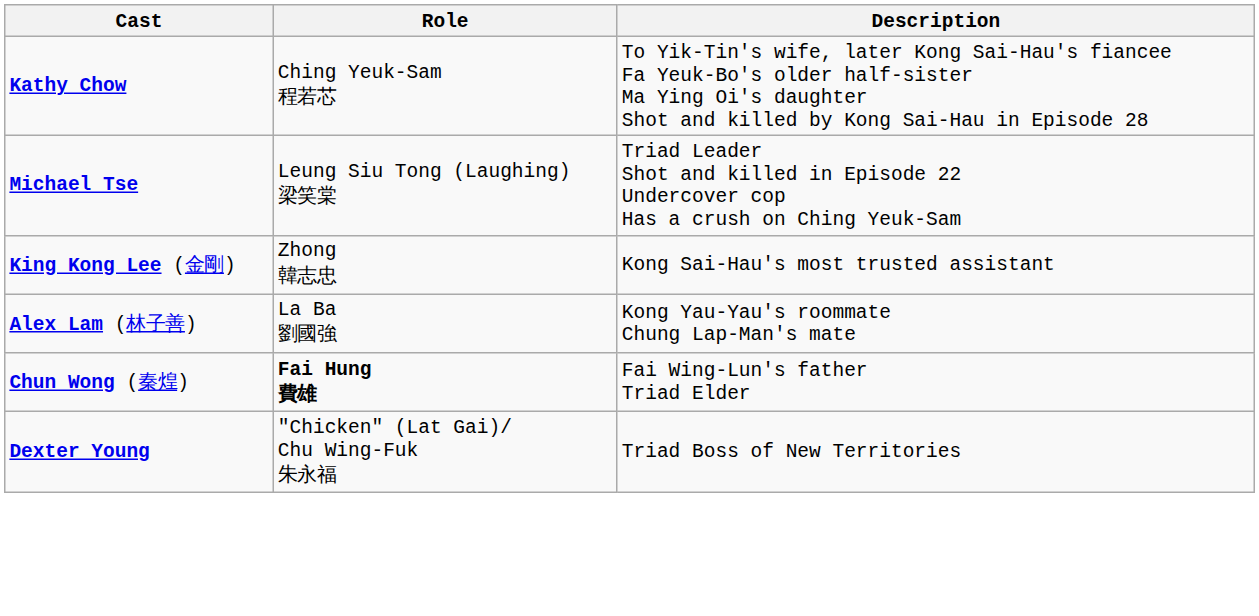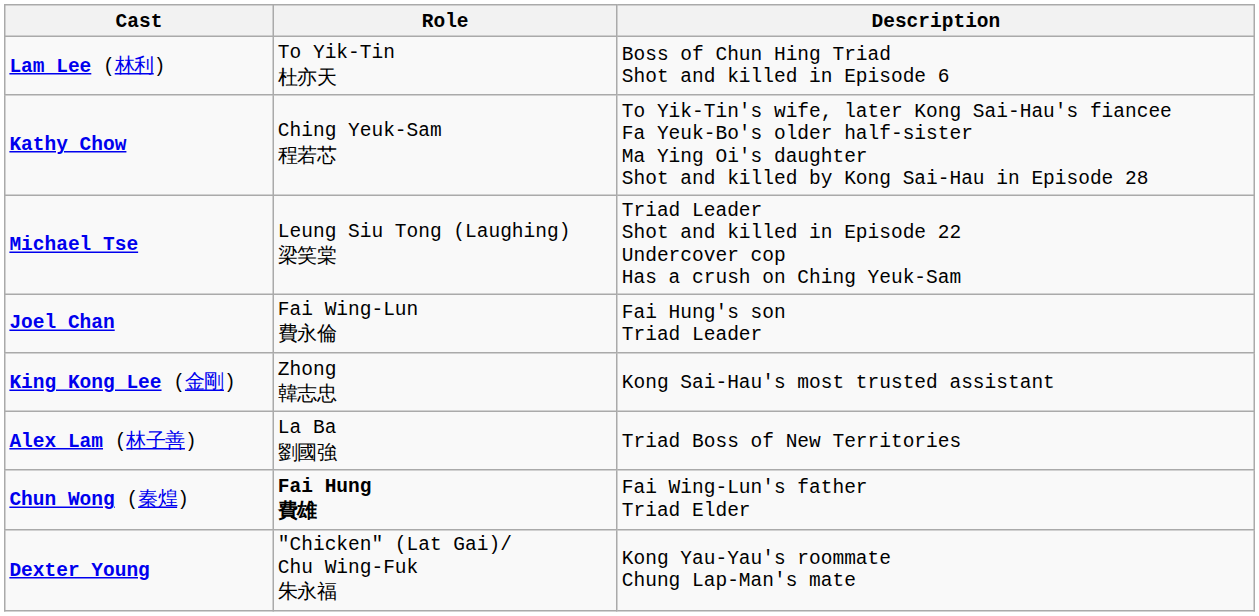 <table class="wikitable" width="66%">
 <tr>
 <th>Cast</th>
 <th>Role</th>
 <th>Description</th>
+</tr>
+<tr>
+<td><strong><a href='#'>Lam Lee</a></strong> (<a href='#'>林利</a>)</td>
+<td>To Yik-Tin<br>杜亦天</td>
+<td>Boss of Chun Hing Triad<br>Shot and killed in Episode 6</td>
 </tr>
 <tr>
 <td><strong><a href='#'>Kathy Chow</a></strong></td>
 <td>Ching Yeuk-Sam<br>程若芯</td>
 <td>To Yik-Tin's wife, later Kong Sai-Hau's fiancee<br>Fa Yeuk-Bo's older half-sister<br>Ma Ying Oi's daughter<br>Shot and killed by Kong Sai-Hau in Episode 28</td>
 </tr>
 <tr>
 <td><strong><a href='#'>Michael Tse</a></strong></td>
 <td>Leung Siu Tong (Laughing)<br> 梁笑棠</td>
 <td>Triad Leader<br>Shot and killed in Episode 22<br>Undercover cop<br>Has a crush on Ching Yeuk-Sam</td>
 </tr>
 <tr>
+<td><strong><a href='#'>Joel Chan</a></strong></td>
+<td>Fai Wing-Lun<br>費永倫</td>
+<td>Fai Hung's son<br>Triad Leader</td>
+</tr>
+<tr>
 <td><strong><a href='#'>King Kong Lee</a></strong> (<a href='#'>金剛</a>)</td>
 <td>Zhong<br>韓志忠</td>
 <td>Kong Sai-Hau's most trusted assistant</td>
 </tr>
 <tr>
 <td><strong><a href='#'>Alex Lam</a></strong> (<a href='#'>林子善</a>)</td>
 <td>La Ba<br>劉國強</td>
-<td>Kong Yau-Yau's roommate <br> Chung Lap-Man's mate</td>
+<td>Triad Boss of New Territories</td>
 </tr>
 <tr>
 <td><strong><a href='#'>Chun Wong</a></strong> (<a href='#'>秦煌</a>)</td>
 <td><strong>Fai Hung<br>費雄</strong></td>
 <td>Fai Wing-Lun's father<br>Triad Elder</td>
 </tr>
 <tr>
 <td><strong><a href='#'>Dexter Young</a></strong></td>
 <td>"Chicken" (Lat Gai)/<br>Chu Wing-Fuk<br>朱永福</td>
-<td>Triad Boss of New Territories</td>
+<td>Kong Yau-Yau's roommate <br> Chung Lap-Man's mate</td>
 </tr>
 </table>
